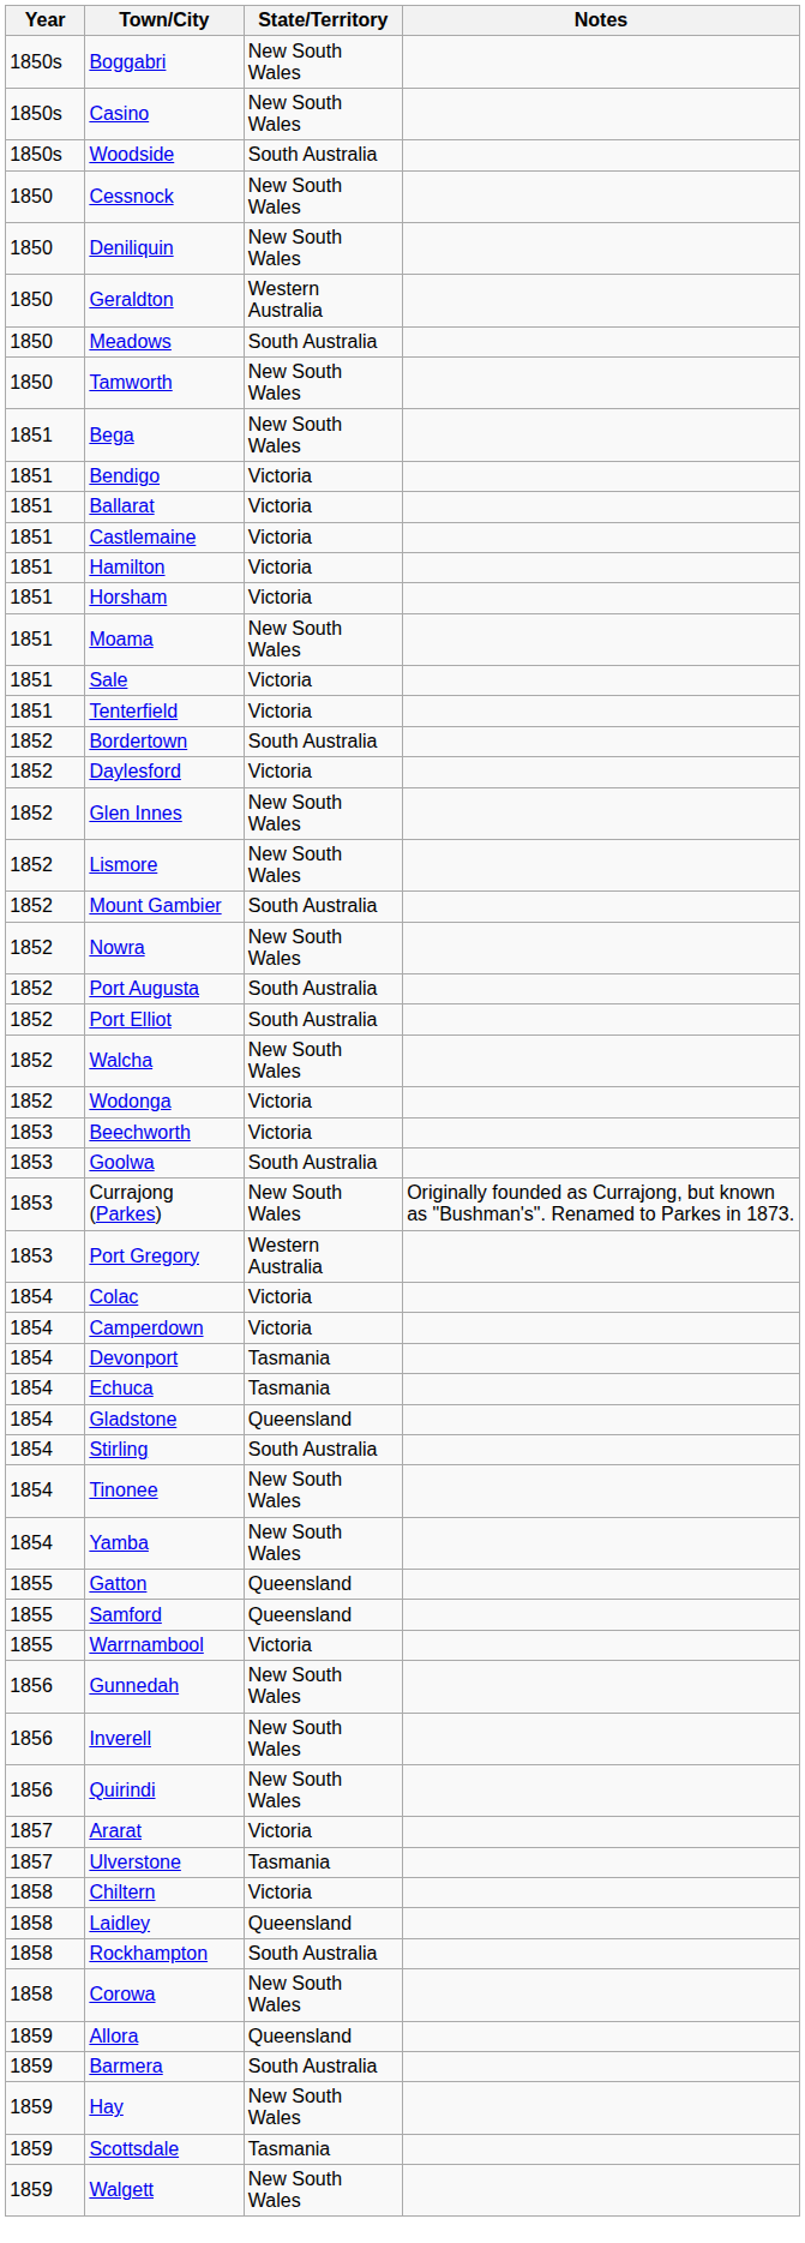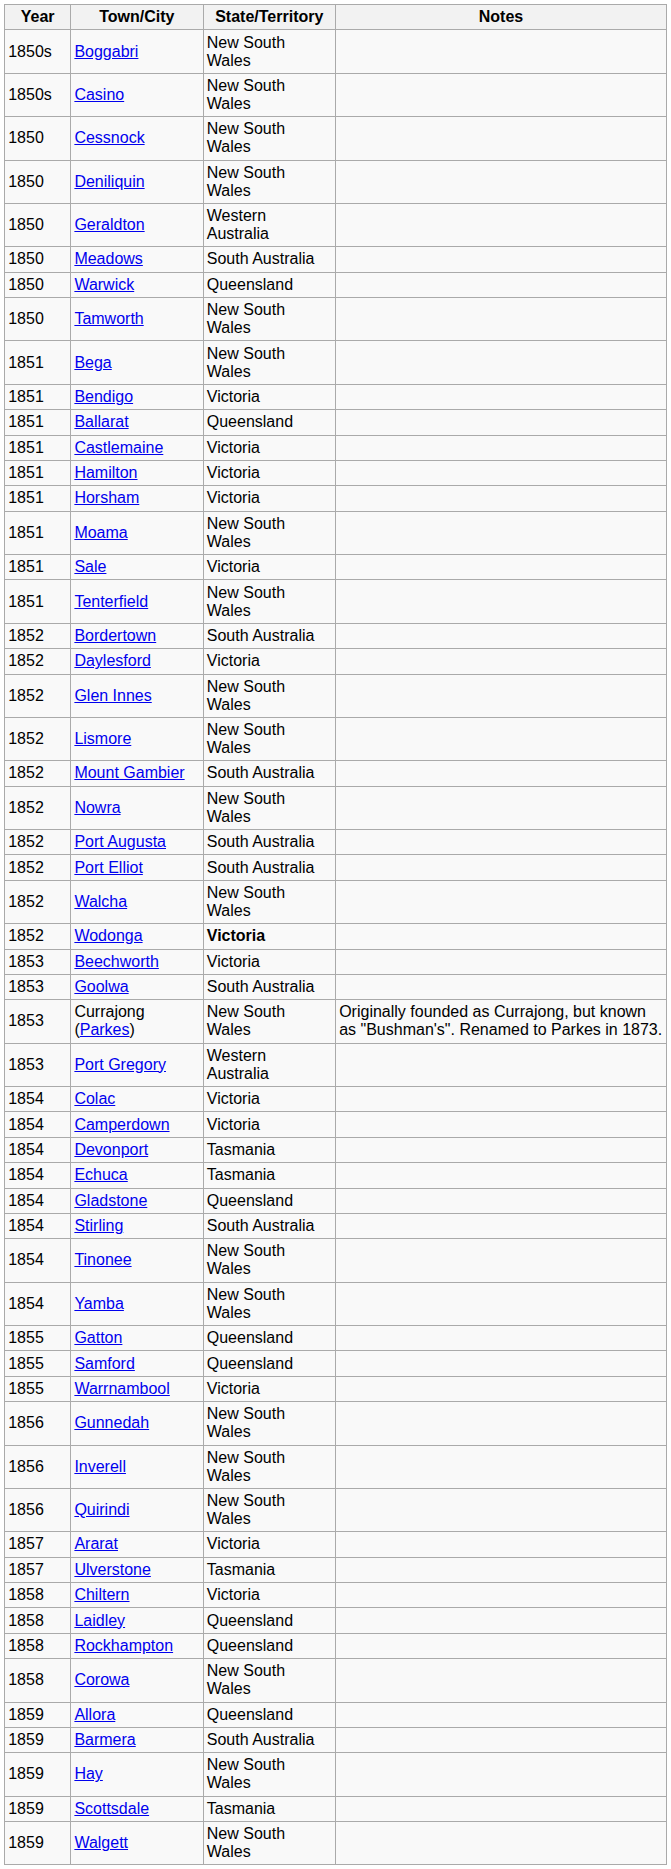 <table class="wikitable sortable" style="width:75%;">
 <tr>
 <th style="width:10%;">Year</th>
 <th style="width:20%;">Town/City</th>
 <th style="width:20%;">State/Territory</th>
 <th style="width:50%;" class="unsortable">Notes</th>
 </tr>
 <tr>
 <td>1850s</td>
 <td><a href='#'>Boggabri</a></td>
 <td>New South Wales</td>
 <td></td>
 </tr>
 <tr>
 <td>1850s</td>
 <td><a href='#'>Casino</a></td>
 <td>New South Wales</td>
-<td></td>
-</tr>
-<tr>
-<td>1850s</td>
-<td><a href='#'>Woodside</a></td>
-<td>South Australia</td>
 <td></td>
 </tr>
 <tr>
 <td>1850</td>
 <td><a href='#'>Cessnock</a></td>
 <td>New South Wales</td>
 <td></td>
 </tr>
 <tr>
 <td>1850</td>
 <td><a href='#'>Deniliquin</a></td>
 <td>New South Wales</td>
 <td></td>
 </tr>
 <tr>
 <td>1850</td>
 <td><a href='#'>Geraldton</a></td>
 <td>Western Australia</td>
 <td></td>
 </tr>
 <tr>
 <td>1850</td>
 <td><a href='#'>Meadows</a></td>
 <td>South Australia</td>
 <td></td>
 </tr>
 <tr>
 <td>1850</td>
+<td><a href='#'>Warwick</a></td>
+<td>Queensland</td>
+<td></td>
+</tr>
+<tr>
+<td>1850</td>
 <td><a href='#'>Tamworth</a></td>
 <td>New South Wales</td>
 <td></td>
 </tr>
 <tr>
 <td>1851</td>
 <td><a href='#'>Bega</a></td>
 <td>New South Wales</td>
 <td></td>
 </tr>
 <tr>
 <td>1851</td>
 <td><a href='#'>Bendigo</a></td>
 <td>Victoria</td>
 <td></td>
 </tr>
 <tr>
 <td>1851</td>
 <td><a href='#'>Ballarat</a></td>
-<td>Victoria</td>
+<td>Queensland</td>
 <td></td>
 </tr>
 <tr>
 <td>1851</td>
 <td><a href='#'>Castlemaine</a></td>
 <td>Victoria</td>
 <td></td>
 </tr>
 <tr>
 <td>1851</td>
 <td><a href='#'>Hamilton</a></td>
 <td>Victoria</td>
 <td></td>
 </tr>
 <tr>
 <td>1851</td>
 <td><a href='#'>Horsham</a></td>
 <td>Victoria</td>
 <td></td>
 </tr>
 <tr>
 <td>1851</td>
 <td><a href='#'>Moama</a></td>
 <td>New South Wales</td>
 <td></td>
 </tr>
 <tr>
 <td>1851</td>
 <td><a href='#'>Sale</a></td>
 <td>Victoria</td>
 <td></td>
 </tr>
 <tr>
 <td>1851</td>
 <td><a href='#'>Tenterfield</a></td>
-<td>Victoria</td>
+<td>New South Wales</td>
 <td></td>
 </tr>
 <tr>
 <td>1852</td>
 <td><a href='#'>Bordertown</a></td>
 <td>South Australia</td>
 <td></td>
 </tr>
 <tr>
 <td>1852</td>
 <td><a href='#'>Daylesford</a></td>
 <td>Victoria</td>
 <td></td>
 </tr>
 <tr>
 <td>1852</td>
 <td><a href='#'>Glen Innes</a></td>
 <td>New South Wales</td>
 <td></td>
 </tr>
 <tr>
 <td>1852</td>
 <td><a href='#'>Lismore</a></td>
 <td>New South Wales</td>
 <td></td>
 </tr>
 <tr>
 <td>1852</td>
 <td><a href='#'>Mount Gambier</a></td>
 <td>South Australia</td>
 <td></td>
 </tr>
 <tr>
 <td>1852</td>
 <td><a href='#'>Nowra</a></td>
 <td>New South Wales</td>
 <td></td>
 </tr>
 <tr>
 <td>1852</td>
 <td><a href='#'>Port Augusta</a></td>
 <td>South Australia</td>
 <td></td>
 </tr>
 <tr>
 <td>1852</td>
 <td><a href='#'>Port Elliot</a></td>
 <td>South Australia</td>
 <td></td>
 </tr>
 <tr>
 <td>1852</td>
 <td><a href='#'>Walcha</a></td>
 <td>New South Wales</td>
 <td></td>
 </tr>
 <tr>
 <td>1852</td>
 <td><a href='#'>Wodonga</a></td>
-<td>Victoria</td>
+<td><strong>Victoria</strong></td>
 <td></td>
 </tr>
 <tr>
 <td>1853</td>
 <td><a href='#'>Beechworth</a></td>
 <td>Victoria</td>
 <td></td>
 </tr>
 <tr>
 <td>1853</td>
 <td><a href='#'>Goolwa</a></td>
 <td>South Australia</td>
 <td></td>
 </tr>
 <tr>
 <td>1853</td>
 <td>Currajong (<a href='#'>Parkes</a>)</td>
 <td>New South Wales</td>
 <td>Originally founded as Currajong, but known as "Bushman's". Renamed to Parkes in 1873.</td>
 </tr>
 <tr>
 <td>1853</td>
 <td><a href='#'>Port Gregory</a></td>
 <td>Western Australia</td>
 <td></td>
 </tr>
 <tr>
 <td>1854</td>
 <td><a href='#'>Colac</a></td>
 <td>Victoria</td>
 <td></td>
 </tr>
 <tr>
 <td>1854</td>
 <td><a href='#'>Camperdown</a></td>
 <td>Victoria</td>
 <td></td>
 </tr>
 <tr>
 <td>1854</td>
 <td><a href='#'>Devonport</a></td>
 <td>Tasmania</td>
 <td></td>
 </tr>
 <tr>
 <td>1854</td>
 <td><a href='#'>Echuca</a></td>
 <td>Tasmania</td>
 <td></td>
 </tr>
 <tr>
 <td>1854</td>
 <td><a href='#'>Gladstone</a></td>
 <td>Queensland</td>
 <td></td>
 </tr>
 <tr>
 <td>1854</td>
 <td><a href='#'>Stirling</a></td>
 <td>South Australia</td>
 <td></td>
 </tr>
 <tr>
 <td>1854</td>
 <td><a href='#'>Tinonee</a></td>
 <td>New South Wales</td>
 <td></td>
 </tr>
 <tr>
 <td>1854</td>
 <td><a href='#'>Yamba</a></td>
 <td>New South Wales</td>
 <td></td>
 </tr>
 <tr>
 <td>1855</td>
 <td><a href='#'>Gatton</a></td>
 <td>Queensland</td>
 <td></td>
 </tr>
 <tr>
 <td>1855</td>
 <td><a href='#'>Samford</a></td>
 <td>Queensland</td>
 <td></td>
 </tr>
 <tr>
 <td>1855</td>
 <td><a href='#'>Warrnambool</a></td>
 <td>Victoria</td>
 <td></td>
 </tr>
 <tr>
 <td>1856</td>
 <td><a href='#'>Gunnedah</a></td>
 <td>New South Wales</td>
 <td></td>
 </tr>
 <tr>
 <td>1856</td>
 <td><a href='#'>Inverell</a></td>
 <td>New South Wales</td>
 <td></td>
 </tr>
 <tr>
 <td>1856</td>
 <td><a href='#'>Quirindi</a></td>
 <td>New South Wales</td>
 <td></td>
 </tr>
 <tr>
 <td>1857</td>
 <td><a href='#'>Ararat</a></td>
 <td>Victoria</td>
 <td></td>
 </tr>
 <tr>
 <td>1857</td>
 <td><a href='#'>Ulverstone</a></td>
 <td>Tasmania</td>
 <td></td>
 </tr>
 <tr>
 <td>1858</td>
 <td><a href='#'>Chiltern</a></td>
 <td>Victoria</td>
 <td></td>
 </tr>
 <tr>
 <td>1858</td>
 <td><a href='#'>Laidley</a></td>
 <td>Queensland</td>
 <td></td>
 </tr>
 <tr>
 <td>1858</td>
 <td><a href='#'>Rockhampton</a></td>
-<td>South Australia</td>
+<td>Queensland</td>
 <td></td>
 </tr>
 <tr>
 <td>1858</td>
 <td><a href='#'>Corowa</a></td>
 <td>New South Wales</td>
 <td></td>
 </tr>
 <tr>
 <td>1859</td>
 <td><a href='#'>Allora</a></td>
 <td>Queensland</td>
 <td></td>
 </tr>
 <tr>
 <td>1859</td>
 <td><a href='#'>Barmera</a></td>
 <td>South Australia</td>
 <td></td>
 </tr>
 <tr>
 <td>1859</td>
 <td><a href='#'>Hay</a></td>
 <td>New South Wales</td>
 <td></td>
 </tr>
 <tr>
 <td>1859</td>
 <td><a href='#'>Scottsdale</a></td>
 <td>Tasmania</td>
 <td></td>
 </tr>
 <tr>
 <td>1859</td>
 <td><a href='#'>Walgett</a></td>
 <td>New South Wales</td>
 <td></td>
 </tr>
 </table>
